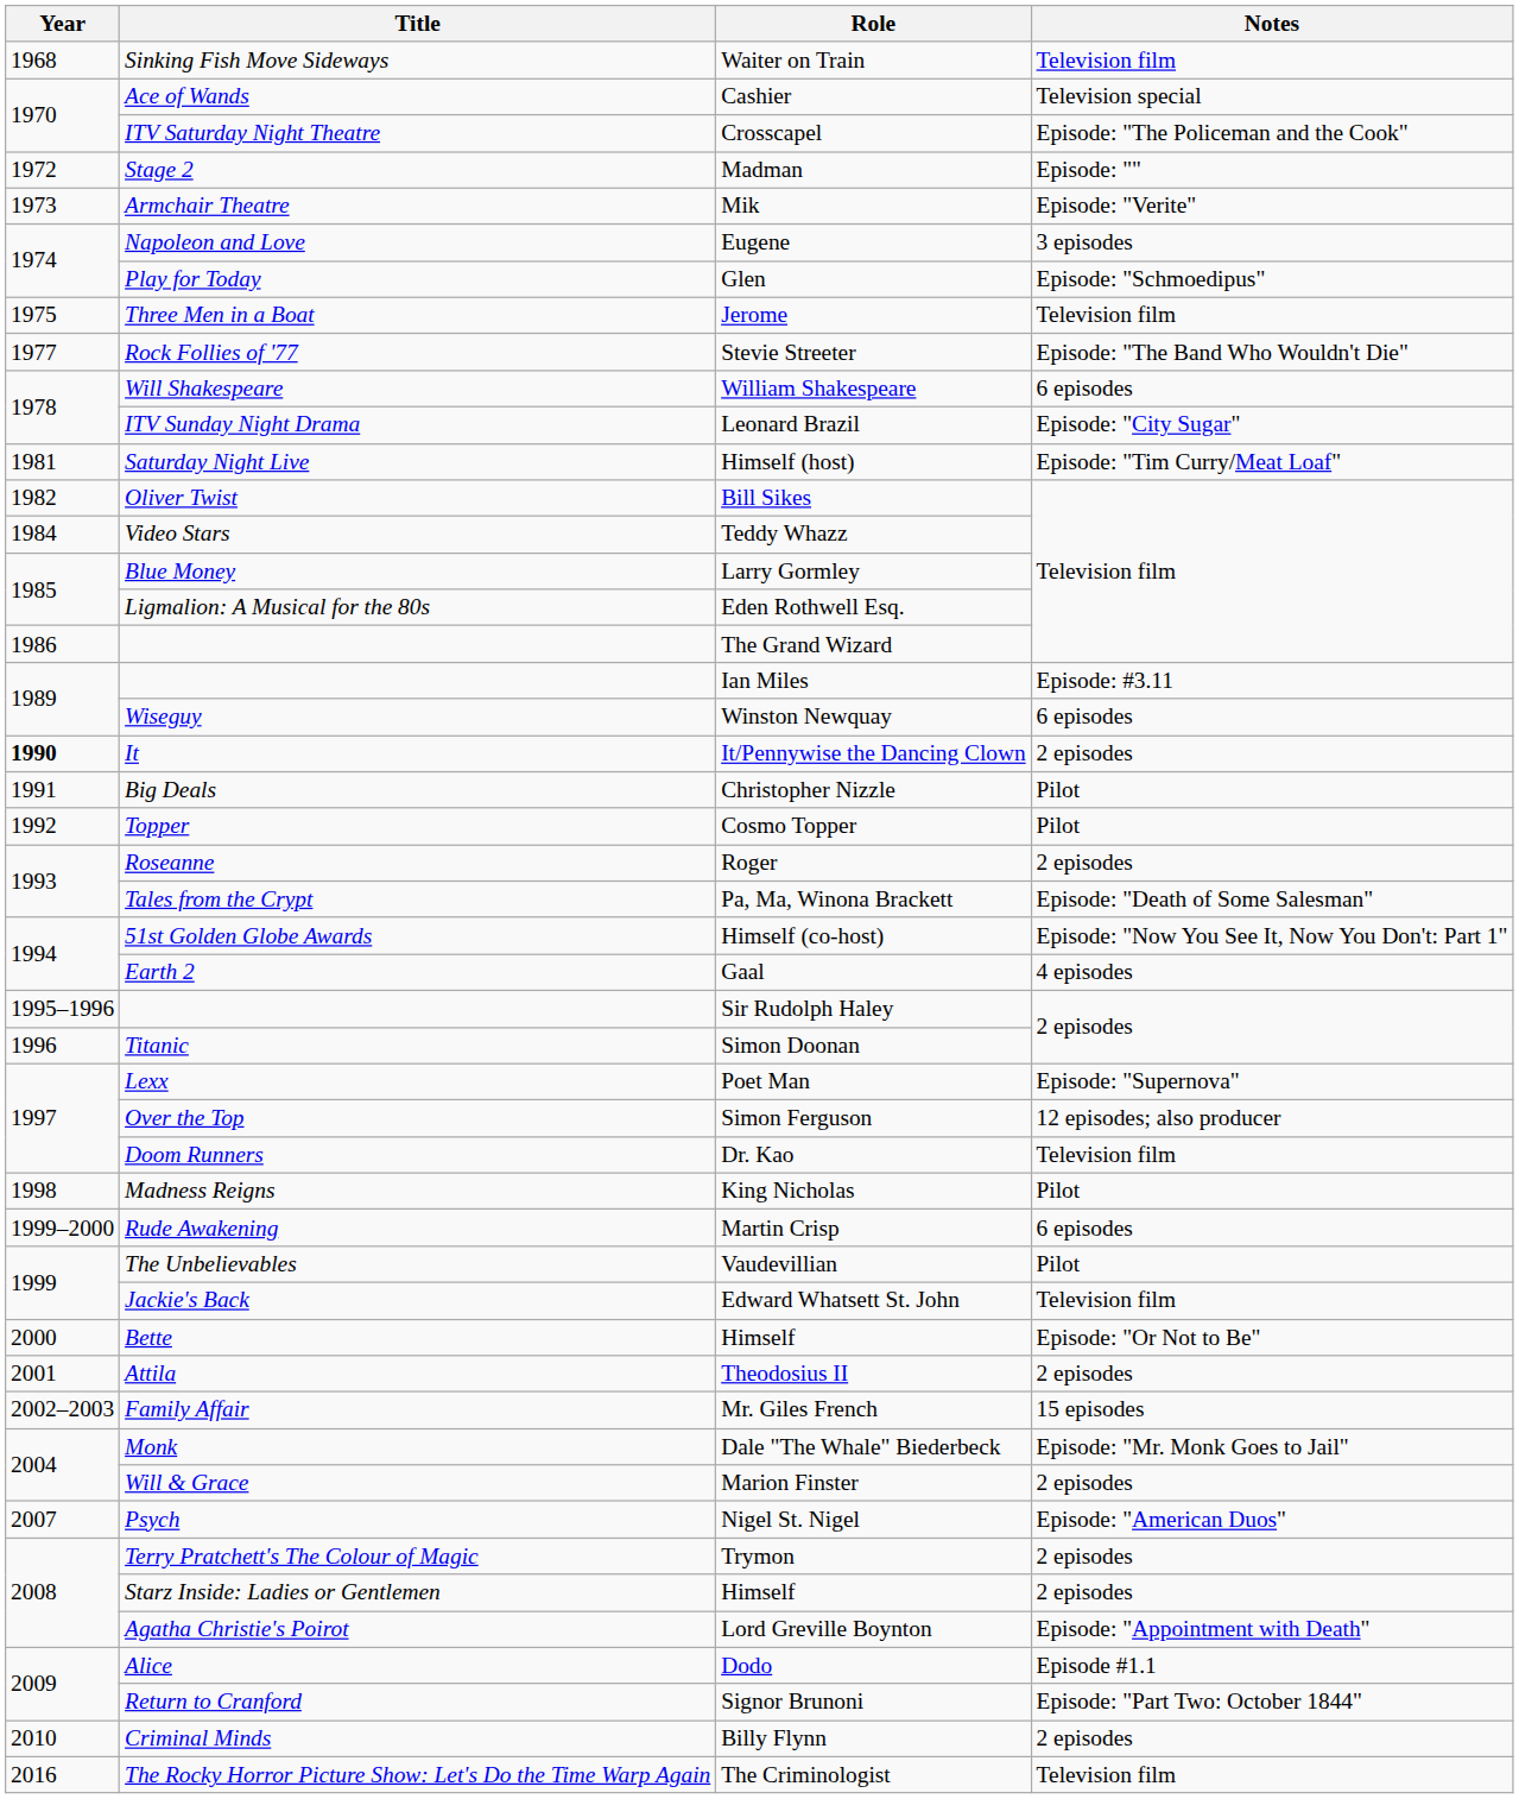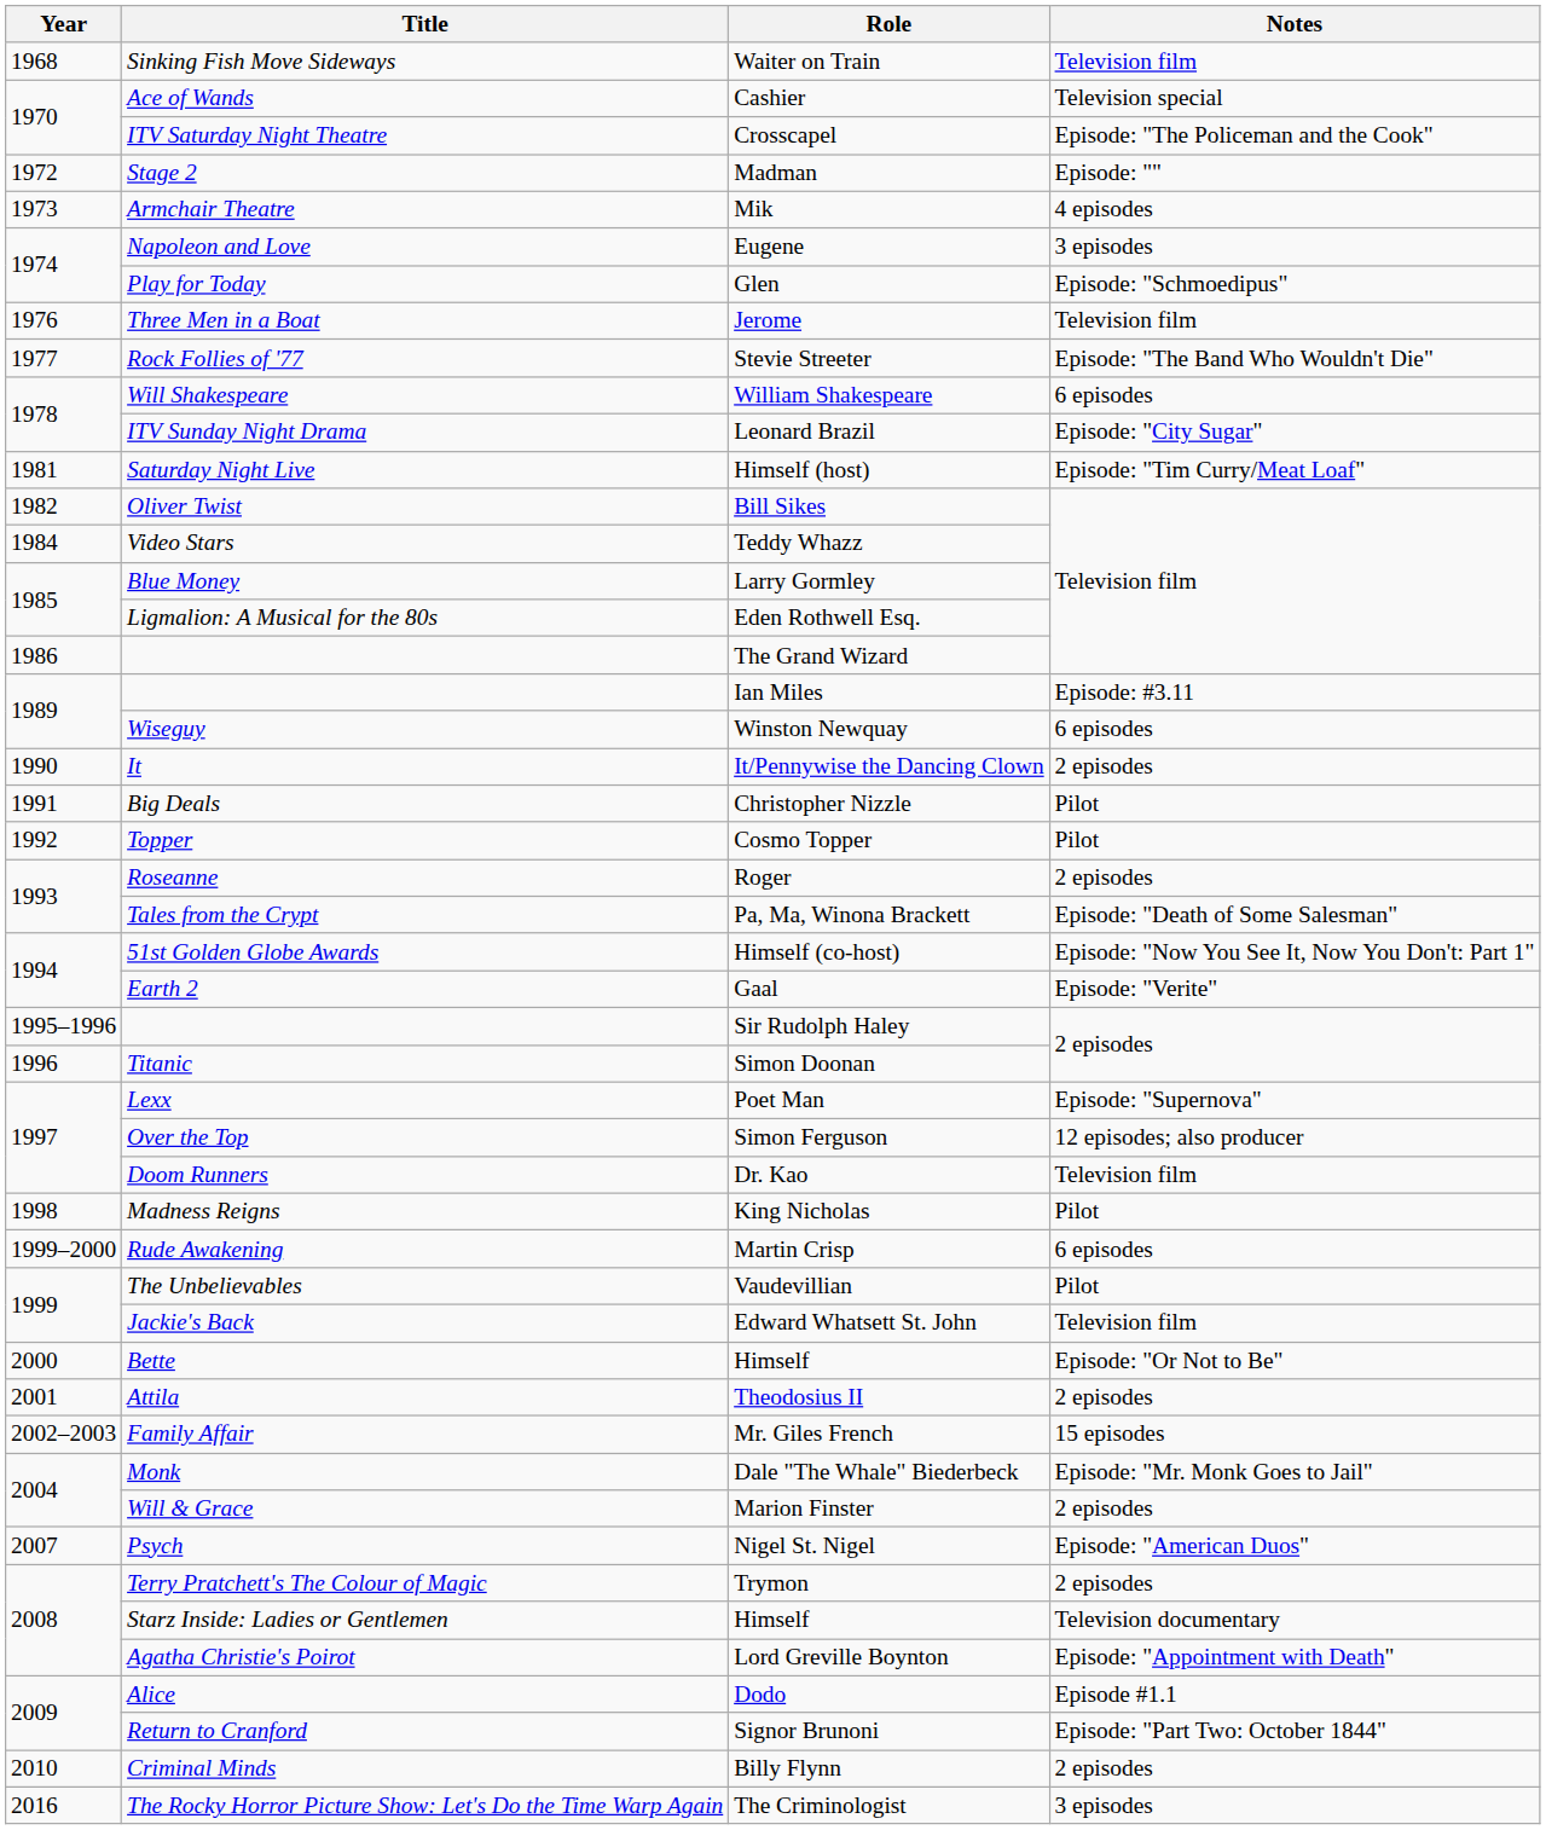 <table class = "wikitable sortable">
 <tr>
 <th>Year</th>
 <th>Title</th>
 <th>Role</th>
 <th class = "unsortable">Notes</th>
 </tr>
 <tr>
 <td>1968</td>
 <td><em>Sinking Fish Move Sideways</em></td>
 <td>Waiter on Train</td>
 <td><a href='#'>Television film</a></td>
 </tr>
 <tr>
 <td rowspan="2">1970</td>
 <td><em><a href='#'>Ace of Wands</a></em></td>
 <td>Cashier</td>
 <td>Television special</td>
 </tr>
 <tr>
 <td><em><a href='#'>ITV Saturday Night Theatre</a></em></td>
 <td>Crosscapel</td>
 <td>Episode: "The Policeman and the Cook"</td>
 </tr>
 <tr>
 <td>1972</td>
 <td><em><a href='#'>Stage 2</a></em></td>
 <td>Madman</td>
 <td>Episode: ""</td>
 </tr>
 <tr>
 <td>1973</td>
 <td><em><a href='#'>Armchair Theatre</a></em></td>
 <td>Mik</td>
-<td>Episode: "Verite"</td>
+<td>4 episodes</td>
 </tr>
 <tr>
 <td rowspan="2">1974</td>
 <td><em><a href='#'>Napoleon and Love</a></em></td>
 <td>Eugene</td>
 <td>3 episodes</td>
 </tr>
 <tr>
 <td><em><a href='#'>Play for Today</a></em></td>
 <td>Glen</td>
 <td>Episode: "Schmoedipus"</td>
 </tr>
 <tr>
-<td>1975</td>
+<td>1976</td>
 <td><em><a href='#'>Three Men in a Boat</a></em></td>
 <td><a href='#'>Jerome</a></td>
 <td>Television film</td>
 </tr>
 <tr>
 <td>1977</td>
 <td><em><a href='#'>Rock Follies of '77</a></em></td>
 <td>Stevie Streeter</td>
 <td>Episode: "The Band Who Wouldn't Die"</td>
 </tr>
 <tr>
 <td rowspan="2">1978</td>
 <td><em><a href='#'>Will Shakespeare</a></em></td>
 <td><a href='#'>William Shakespeare</a></td>
 <td>6 episodes</td>
 </tr>
 <tr>
 <td><em><a href='#'>ITV Sunday Night Drama</a></em></td>
 <td>Leonard Brazil</td>
 <td>Episode: "<a href='#'>City Sugar</a>"</td>
 </tr>
 <tr>
 <td>1981</td>
 <td><em><a href='#'>Saturday Night Live</a></em></td>
 <td>Himself (host)</td>
 <td>Episode: "Tim Curry/<a href='#'>Meat Loaf</a>"</td>
 </tr>
 <tr>
 <td>1982</td>
 <td><em><a href='#'>Oliver Twist</a></em></td>
 <td><a href='#'>Bill Sikes</a></td>
 <td rowspan="5">Television film</td>
 </tr>
 <tr>
 <td>1984</td>
 <td><em>Video Stars</em></td>
 <td>Teddy Whazz</td>
 </tr>
 <tr>
 <td rowspan="2">1985</td>
 <td><em><a href='#'>Blue Money</a></em></td>
 <td>Larry Gormley</td>
 </tr>
 <tr>
 <td><em>Ligmalion: A Musical for the 80s</em></td>
 <td>Eden Rothwell Esq.</td>
 </tr>
 <tr>
 <td>1986</td>
 <td><em></em></td>
 <td>The Grand Wizard</td>
 </tr>
 <tr>
 <td rowspan="2">1989</td>
 <td><em></em></td>
 <td>Ian Miles</td>
 <td>Episode: #3.11</td>
 </tr>
 <tr>
 <td><em><a href='#'>Wiseguy</a></em></td>
 <td>Winston Newquay</td>
 <td>6 episodes</td>
 </tr>
 <tr>
-<td><strong>1990</strong></td>
+<td>1990</td>
 <td><em><a href='#'>It</a></em></td>
 <td><a href='#'>It/Pennywise the Dancing Clown</a></td>
 <td>2 episodes</td>
 </tr>
 <tr>
 <td>1991</td>
 <td><em>Big Deals</em></td>
 <td>Christopher Nizzle</td>
 <td>Pilot</td>
 </tr>
 <tr>
 <td>1992</td>
 <td><em><a href='#'>Topper</a></em></td>
 <td>Cosmo Topper</td>
 <td>Pilot</td>
 </tr>
 <tr>
 <td rowspan="2">1993</td>
 <td><em><a href='#'>Roseanne</a></em></td>
 <td>Roger</td>
 <td>2 episodes</td>
 </tr>
 <tr>
 <td><em><a href='#'>Tales from the Crypt</a></em></td>
 <td>Pa, Ma, Winona Brackett</td>
 <td>Episode: "Death of Some Salesman"</td>
 </tr>
 <tr>
 <td rowspan="2">1994</td>
 <td><em><a href='#'>51st Golden Globe Awards</a></em></td>
 <td>Himself (co-host)</td>
 <td>Episode: "Now You See It, Now You Don't: Part 1"</td>
 </tr>
 <tr>
 <td><em><a href='#'>Earth 2</a></em></td>
 <td>Gaal</td>
-<td>4 episodes</td>
+<td>Episode: "Verite"</td>
 </tr>
 <tr>
 <td>1995–1996</td>
 <td><em></em></td>
 <td>Sir Rudolph Haley</td>
 <td rowspan="2">2 episodes</td>
 </tr>
 <tr>
 <td>1996</td>
 <td><em><a href='#'>Titanic</a></em></td>
 <td>Simon Doonan</td>
 </tr>
 <tr>
 <td rowspan="3">1997</td>
 <td><em><a href='#'>Lexx</a></em></td>
 <td>Poet Man</td>
 <td>Episode: "Supernova"</td>
 </tr>
 <tr>
 <td><em><a href='#'>Over the Top</a></em></td>
 <td>Simon Ferguson</td>
 <td>12 episodes; also producer</td>
 </tr>
 <tr>
 <td><em><a href='#'>Doom Runners</a></em></td>
 <td>Dr. Kao</td>
 <td>Television film</td>
 </tr>
 <tr>
 <td>1998</td>
 <td><em>Madness Reigns</em></td>
 <td>King Nicholas</td>
 <td>Pilot</td>
 </tr>
 <tr>
 <td>1999–2000</td>
 <td><em><a href='#'>Rude Awakening</a></em></td>
 <td>Martin Crisp</td>
 <td>6 episodes</td>
 </tr>
 <tr>
 <td rowspan="2">1999</td>
 <td><em>The Unbelievables</em></td>
 <td>Vaudevillian</td>
 <td>Pilot</td>
 </tr>
 <tr>
 <td><em><a href='#'>Jackie's Back</a></em></td>
 <td>Edward Whatsett St. John</td>
 <td>Television film</td>
 </tr>
 <tr>
 <td>2000</td>
 <td><em><a href='#'>Bette</a></em></td>
 <td>Himself</td>
 <td>Episode: "Or Not to Be"</td>
 </tr>
 <tr>
 <td>2001</td>
 <td><em><a href='#'>Attila</a></em></td>
 <td><a href='#'>Theodosius II</a></td>
 <td>2 episodes</td>
 </tr>
 <tr>
 <td>2002–2003</td>
 <td><em><a href='#'>Family Affair</a></em></td>
 <td>Mr. Giles French</td>
 <td>15 episodes</td>
 </tr>
 <tr>
 <td rowspan="2">2004</td>
 <td><em><a href='#'>Monk</a></em></td>
 <td>Dale "The Whale" Biederbeck</td>
 <td>Episode: "Mr. Monk Goes to Jail"</td>
 </tr>
 <tr>
 <td><em><a href='#'>Will & Grace</a></em></td>
 <td>Marion Finster</td>
 <td>2 episodes</td>
 </tr>
 <tr>
 <td>2007</td>
 <td><em><a href='#'>Psych</a></em></td>
 <td>Nigel St. Nigel</td>
 <td>Episode: "<a href='#'>American Duos</a>"</td>
 </tr>
 <tr>
 <td rowspan="3">2008</td>
 <td><em><a href='#'>Terry Pratchett's The Colour of Magic</a></em></td>
 <td>Trymon</td>
 <td>2 episodes</td>
 </tr>
 <tr>
 <td><em>Starz Inside: Ladies or Gentlemen</em></td>
 <td>Himself</td>
-<td>2 episodes</td>
+<td>Television documentary</td>
 </tr>
 <tr>
 <td><em><a href='#'>Agatha Christie's Poirot</a></em></td>
 <td>Lord Greville Boynton</td>
 <td>Episode: "<a href='#'>Appointment with Death</a>"</td>
 </tr>
 <tr>
 <td rowspan="2">2009</td>
 <td><em><a href='#'>Alice</a></em></td>
 <td><a href='#'>Dodo</a></td>
 <td>Episode #1.1</td>
 </tr>
 <tr>
 <td><em><a href='#'>Return to Cranford</a></em></td>
 <td>Signor Brunoni</td>
 <td>Episode: "Part Two: October 1844"</td>
 </tr>
 <tr>
 <td>2010</td>
 <td><em><a href='#'>Criminal Minds</a></em></td>
 <td>Billy Flynn</td>
 <td>2 episodes</td>
 </tr>
 <tr>
 <td>2016</td>
 <td><em><a href='#'>The Rocky Horror Picture Show: Let's Do the Time Warp Again</a></em></td>
 <td>The Criminologist</td>
-<td>Television film</td>
+<td>3 episodes</td>
 </tr>
 </table>
